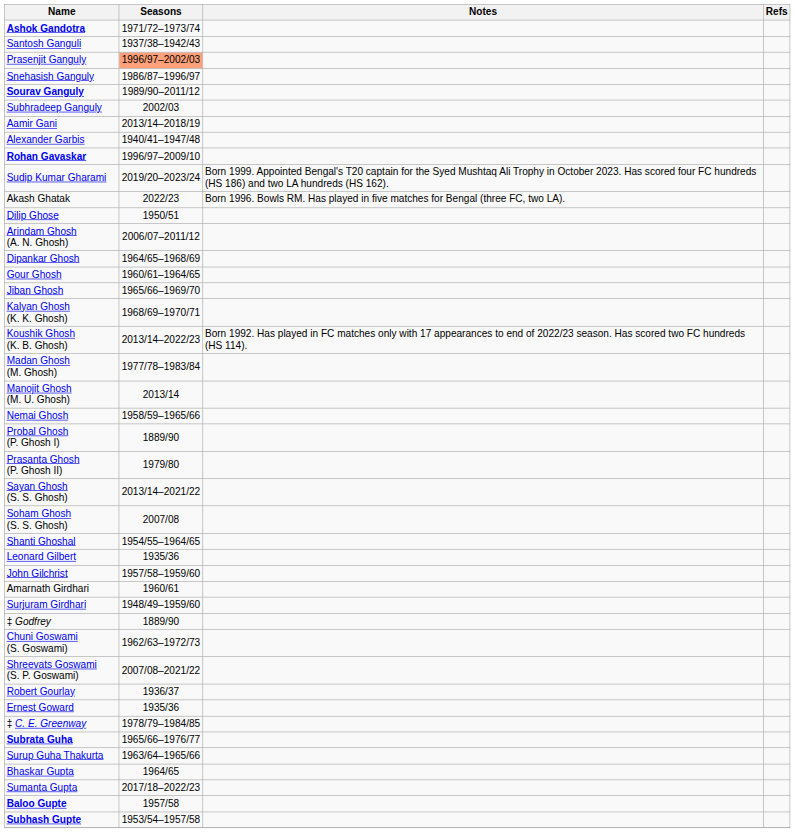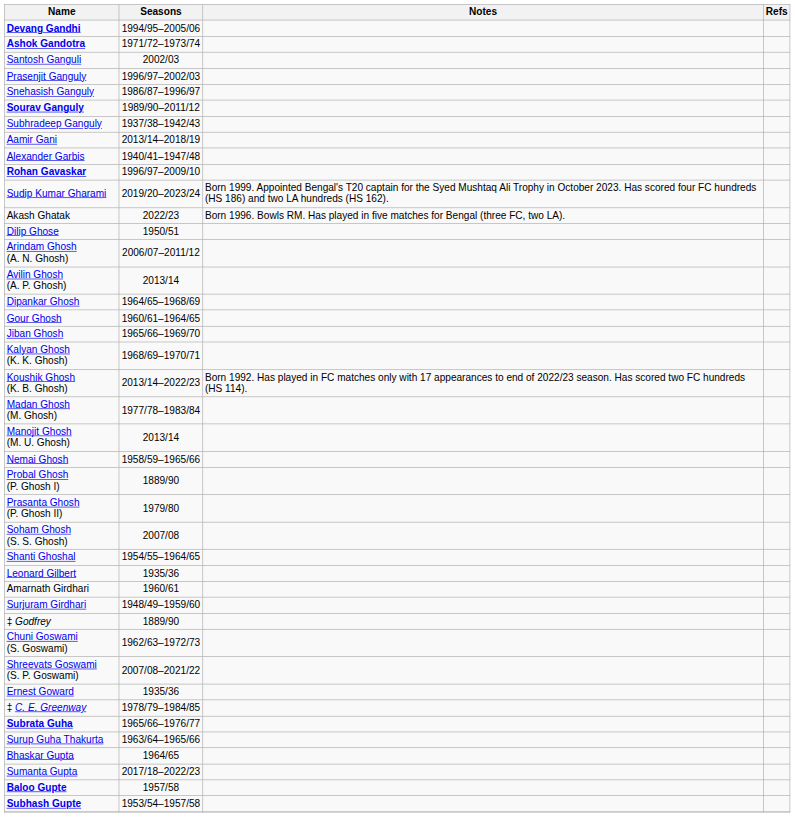 <table class="wikitable">
 <tr>
 <th style="width:175px">Name</th>
 <th style="width:125px">Seasons</th>
 <th>Notes</th>
 <th>Refs</th>
+</tr>
+<tr>
+<td><strong><a href='#'>Devang Gandhi</a></strong></td>
+<td align="center">1994/95–2005/06</td>
+<td></td>
+<td></td>
 </tr>
 <tr>
 <td><strong><a href='#'>Ashok Gandotra</a></strong></td>
 <td align="center">1971/72–1973/74</td>
 <td></td>
 <td></td>
 </tr>
 <tr>
 <td><a href='#'>Santosh Ganguli</a></td>
-<td align="center">1937/38–1942/43</td>
+<td align="center">2002/03</td>
 <td></td>
 <td></td>
 </tr>
 <tr>
 <td><a href='#'>Prasenjit Ganguly</a></td>
-<td align="center" style="background: lightsalmon;">1996/97–2002/03</td>
+<td align="center">1996/97–2002/03</td>
 <td></td>
 <td></td>
 </tr>
 <tr>
 <td><a href='#'>Snehasish Ganguly</a></td>
 <td align="center">1986/87–1996/97</td>
 <td></td>
 <td></td>
 </tr>
 <tr>
 <td><strong><a href='#'>Sourav Ganguly</a></strong></td>
 <td align="center">1989/90–2011/12</td>
 <td></td>
 <td></td>
 </tr>
 <tr>
 <td><a href='#'>Subhradeep Ganguly</a></td>
-<td align="center">2002/03</td>
+<td align="center">1937/38–1942/43</td>
 <td></td>
 <td></td>
 </tr>
 <tr>
 <td><a href='#'>Aamir Gani</a></td>
 <td align="center">2013/14–2018/19</td>
 <td></td>
 <td></td>
 </tr>
 <tr>
 <td><a href='#'>Alexander Garbis</a></td>
 <td align="center">1940/41–1947/48</td>
 <td></td>
 <td></td>
 </tr>
 <tr>
 <td><strong><a href='#'>Rohan Gavaskar</a></strong></td>
 <td align="center">1996/97–2009/10</td>
 <td></td>
 <td></td>
 </tr>
 <tr>
 <td><a href='#'>Sudip Kumar Gharami</a></td>
 <td align="center">2019/20–2023/24</td>
 <td>Born 1999. Appointed Bengal's T20 captain for the Syed Mushtaq Ali Trophy in October 2023. Has scored four FC hundreds (HS 186) and two LA hundreds (HS 162).</td>
 <td></td>
 </tr>
 <tr>
 <td>Akash Ghatak</td>
 <td align="center">2022/23</td>
 <td>Born 1996. Bowls RM. Has played in five matches for Bengal (three FC, two LA).</td>
 <td></td>
 </tr>
 <tr>
 <td><a href='#'>Dilip Ghose</a></td>
 <td align="center">1950/51</td>
 <td></td>
 <td></td>
 </tr>
 <tr>
 <td><a href='#'>Arindam Ghosh</a><br>(A. N. Ghosh)</td>
 <td align="center">2006/07–2011/12</td>
+<td></td>
+<td></td>
+</tr>
+<tr>
+<td><a href='#'>Avilin Ghosh</a><br>(A. P. Ghosh)</td>
+<td align="center">2013/14</td>
 <td></td>
 <td></td>
 </tr>
 <tr>
 <td><a href='#'>Dipankar Ghosh</a></td>
 <td align="center">1964/65–1968/69</td>
 <td></td>
 <td></td>
 </tr>
 <tr>
 <td><a href='#'>Gour Ghosh</a></td>
 <td align="center">1960/61–1964/65</td>
 <td></td>
 <td></td>
 </tr>
 <tr>
 <td><a href='#'>Jiban Ghosh</a></td>
 <td align="center">1965/66–1969/70</td>
 <td></td>
 <td></td>
 </tr>
 <tr>
 <td><a href='#'>Kalyan Ghosh</a><br>(K. K. Ghosh)</td>
 <td align="center">1968/69–1970/71</td>
 <td></td>
 <td></td>
 </tr>
 <tr>
 <td><a href='#'>Koushik Ghosh</a><br>(K. B. Ghosh)</td>
 <td align="center">2013/14–2022/23</td>
 <td>Born 1992. Has played in FC matches only with 17 appearances to end of 2022/23 season. Has scored two FC hundreds (HS 114).</td>
 <td></td>
 </tr>
 <tr>
 <td><a href='#'>Madan Ghosh</a><br>(M. Ghosh)</td>
 <td align="center">1977/78–1983/84</td>
 <td></td>
 <td></td>
 </tr>
 <tr>
 <td><a href='#'>Manojit Ghosh</a><br>(M. U. Ghosh)</td>
 <td align="center">2013/14</td>
 <td></td>
 <td></td>
 </tr>
 <tr>
 <td><a href='#'>Nemai Ghosh</a></td>
 <td align="center">1958/59–1965/66</td>
 <td></td>
 <td></td>
 </tr>
 <tr>
 <td><a href='#'>Probal Ghosh</a><br>(P. Ghosh I)</td>
 <td align="center">1889/90</td>
 <td></td>
 <td></td>
 </tr>
 <tr>
 <td><a href='#'>Prasanta Ghosh</a><br>(P. Ghosh II)</td>
 <td align="center">1979/80</td>
 <td></td>
 <td></td>
 </tr>
 <tr>
-<td><a href='#'>Sayan Ghosh</a><br>(S. S. Ghosh)</td>
-<td align="center">2013/14–2021/22</td>
-<td></td>
-<td></td>
-</tr>
-<tr>
 <td><a href='#'>Soham Ghosh</a><br>(S. S. Ghosh)</td>
 <td align="center">2007/08</td>
 <td></td>
 <td></td>
 </tr>
 <tr>
 <td><a href='#'>Shanti Ghoshal</a></td>
 <td align="center">1954/55–1964/65</td>
 <td></td>
 <td></td>
 </tr>
 <tr>
 <td><a href='#'>Leonard Gilbert</a></td>
 <td align="center">1935/36</td>
-<td></td>
-<td></td>
-</tr>
-<tr>
-<td><a href='#'>John Gilchrist</a></td>
-<td align="center">1957/58–1959/60</td>
 <td></td>
 <td></td>
 </tr>
 <tr>
 <td>Amarnath Girdhari</td>
 <td align="center">1960/61</td>
 <td></td>
 <td></td>
 </tr>
 <tr>
 <td><a href='#'>Surjuram Girdhari</a></td>
 <td align="center">1948/49–1959/60</td>
 <td></td>
 <td></td>
 </tr>
 <tr>
 <td>‡ <em>Godfrey</em></td>
 <td align="center">1889/90</td>
 <td></td>
 <td></td>
 </tr>
 <tr>
 <td><a href='#'>Chuni Goswami</a><br>(S. Goswami)</td>
 <td align="center">1962/63–1972/73</td>
 <td></td>
 <td></td>
 </tr>
 <tr>
 <td><a href='#'>Shreevats Goswami</a><br>(S. P. Goswami)</td>
 <td align="center">2007/08–2021/22</td>
-<td></td>
-<td></td>
-</tr>
-<tr>
-<td><a href='#'>Robert Gourlay</a></td>
-<td align="center">1936/37</td>
 <td></td>
 <td></td>
 </tr>
 <tr>
 <td><a href='#'>Ernest Goward</a></td>
 <td align="center">1935/36</td>
 <td></td>
 <td></td>
 </tr>
 <tr>
 <td>‡ <em><a href='#'>C. E. Greenway</a></em></td>
 <td align="center">1978/79–1984/85</td>
 <td></td>
 <td></td>
 </tr>
 <tr>
 <td><strong><a href='#'>Subrata Guha</a></strong></td>
 <td align="center">1965/66–1976/77</td>
 <td></td>
 <td></td>
 </tr>
 <tr>
 <td><a href='#'>Surup Guha Thakurta</a></td>
 <td align="center">1963/64–1965/66</td>
 <td></td>
 <td></td>
 </tr>
 <tr>
 <td><a href='#'>Bhaskar Gupta</a></td>
 <td align="center">1964/65</td>
 <td></td>
 <td></td>
 </tr>
 <tr>
 <td><a href='#'>Sumanta Gupta</a></td>
 <td align="center">2017/18–2022/23</td>
 <td></td>
 <td></td>
 </tr>
 <tr>
 <td><strong><a href='#'>Baloo Gupte</a></strong></td>
 <td align="center">1957/58</td>
 <td></td>
 <td></td>
 </tr>
 <tr>
 <td><strong><a href='#'>Subhash Gupte</a></strong></td>
 <td align="center">1953/54–1957/58</td>
 <td></td>
 <td></td>
 </tr>
 <tr>
 </tr>
 </table>
